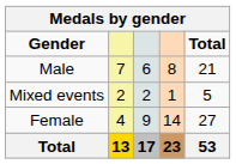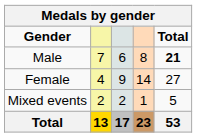 <table class="wikitable" style="font-size:85%; float:left">
 <tr style="background:#efefef;">
 <th colspan=5><strong>Medals by gender</strong></th>
 </tr>
 <tr align=center>
 <td><strong>Gender</strong></td>
 <td style="background:#f7f6a8;"></td>
 <td style="background:#dce5e5;"></td>
 <td style="background:#ffdab9;"></td>
 <td><strong>Total</strong></td>
 </tr>
 <tr align=center>
 <td>Male</td>
 <td style="background:#F7F6A8;">7</td>
 <td style="background:#DCE5E5;">6</td>
 <td style="background:#FFDAB9;">8</td>
-<td>21</td>
+<td><strong>21</strong></td>
+</tr>
+<tr align=center>
+<td>Female</td>
+<td style="background:#F7F6A8;">4</td>
+<td style="background:#DCE5E5;">9</td>
+<td style="background:#FFDAB9;">14</td>
+<td>27</td>
 </tr>
 <tr align=center>
 <td>Mixed events</td>
 <td style="background:#F7F6A8;">2</td>
 <td style="background:#DCE5E5;">2</td>
 <td style="background:#FFDAB9;">1</td>
 <td>5</td>
 </tr>
 <tr align=center>
-<td>Female</td>
-<td style="background:#F7F6A8;">4</td>
-<td style="background:#DCE5E5;">9</td>
-<td style="background:#FFDAB9;">14</td>
-<td>27</td>
-</tr>
-<tr align=center>
 <th><strong>Total</strong></th>
 <th style="background:gold;"><strong>13</strong></th>
 <th style="background:silver;"><strong>17</strong></th>
 <th style="background:#c96;"><strong>23</strong></th>
 <th><strong>53</strong></th>
 </tr>
 </table>
